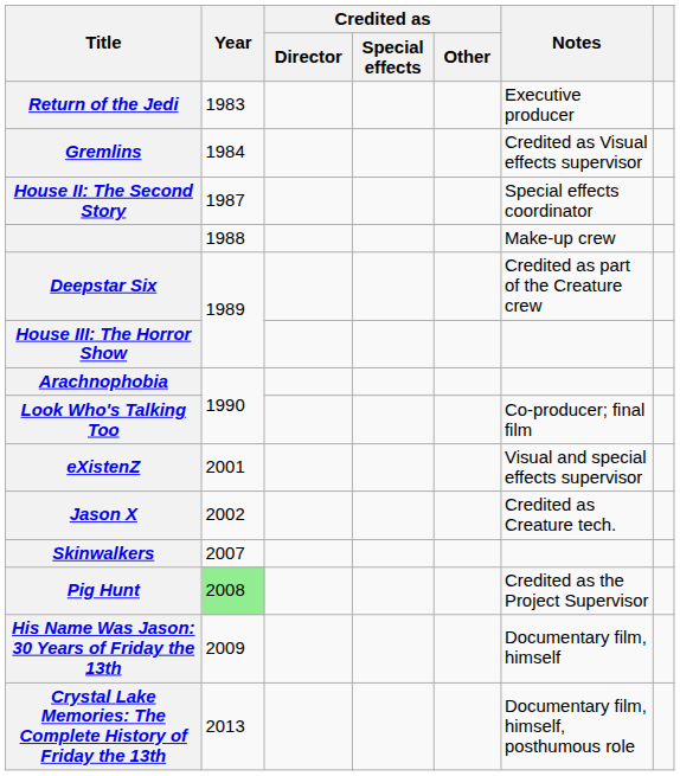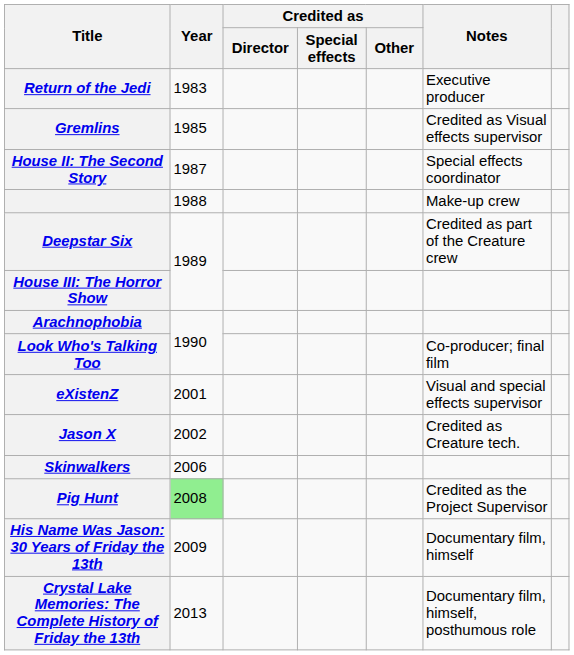 <table class="wikitable sortable plainrowheaders">
 <tr>
 <th width="15%" rowspan="2" scope="col">Title</th>
 <th width="4%" rowspan="2" scope="col">Year</th>
 <th colspan="3" scope="col">Credited as</th>
 <th width="10%" rowspan="2" scope="col" class="unsortable">Notes</th>
 <th width="2%" rowspan="2" scope="col" class="unsortable"></th>
 </tr>
 <tr>
 <th width=3%>Director</th>
 <th width=3%>Special effects</th>
 <th width=3%>Other</th>
 </tr>
 <tr>
 <th scope="row"><em><a href='#'>Return of the Jedi</a></em></th>
 <td>1983</td>
 <td></td>
 <td></td>
 <td></td>
 <td>Executive producer</td>
 <td style="text-align:center;"></td>
 </tr>
 <tr>
 <th scope="row"><em><a href='#'>Gremlins</a></em></th>
-<td>1984</td>
+<td>1985</td>
 <td></td>
 <td></td>
 <td></td>
 <td>Credited as Visual effects supervisor</td>
 <td style="text-align:center;"></td>
 </tr>
 <tr>
 <th scope="row"><em><a href='#'>House II: The Second Story</a></em></th>
 <td>1987</td>
 <td></td>
 <td></td>
 <td></td>
 <td>Special effects coordinator</td>
 <td style="text-align:center;"></td>
 </tr>
 <tr>
 <th scope="row"></th>
 <td>1988</td>
 <td></td>
 <td></td>
 <td></td>
 <td>Make-up crew</td>
 <td style="text-align:center;"></td>
 </tr>
 <tr>
 <th scope="row"><em><a href='#'>Deepstar Six</a></em></th>
 <td rowspan="2">1989</td>
 <td></td>
 <td></td>
 <td></td>
 <td>Credited as part of the Creature crew</td>
 <td style="text-align:center;"></td>
 </tr>
 <tr>
 <th scope="row"><em><a href='#'>House III: The Horror Show</a></em></th>
 <td></td>
 <td></td>
 <td></td>
 <td></td>
 <td style="text-align:center;"></td>
 </tr>
 <tr>
 <th scope="row"><em><a href='#'>Arachnophobia</a></em></th>
 <td rowspan="2">1990</td>
 <td></td>
 <td></td>
 <td></td>
 <td></td>
 <td style="text-align:center;"></td>
 </tr>
 <tr>
 <th scope="row"><em><a href='#'>Look Who's Talking Too</a></em></th>
 <td></td>
 <td></td>
 <td></td>
 <td>Co-producer; final film</td>
 <td style="text-align:center;"></td>
 </tr>
 <tr>
 <th scope="row"><em><a href='#'>eXistenZ</a></em></th>
 <td>2001</td>
 <td></td>
 <td></td>
 <td></td>
 <td>Visual and special effects supervisor</td>
 <td style="text-align:center;"></td>
 </tr>
 <tr>
 <th scope="row"><em><a href='#'>Jason X</a></em></th>
 <td>2002</td>
 <td></td>
 <td></td>
 <td></td>
 <td>Credited as Creature tech.</td>
 <td style="text-align:center;"></td>
 </tr>
 <tr>
 <th scope="row"><em><a href='#'>Skinwalkers</a></em></th>
-<td>2007</td>
+<td>2006</td>
 <td></td>
 <td></td>
 <td></td>
 <td></td>
 <td style="text-align:center;"></td>
 </tr>
 <tr>
 <th scope="row"><em><a href='#'>Pig Hunt</a></em></th>
 <td style="background: lightgreen;">2008</td>
 <td></td>
 <td></td>
 <td></td>
 <td>Credited as the Project Supervisor</td>
 <td style="text-align:center;"></td>
 </tr>
 <tr>
 <th scope="row"><em><a href='#'>His Name Was Jason: 30 Years of Friday the 13th</a></em></th>
 <td>2009</td>
 <td></td>
 <td></td>
 <td></td>
 <td>Documentary film, himself</td>
 <td style="text-align:center;"></td>
 </tr>
 <tr>
 <th scope="row"><em><a href='#'>Crystal Lake Memories: The Complete History of Friday the 13th</a></em></th>
 <td>2013</td>
 <td></td>
 <td></td>
 <td></td>
 <td>Documentary film, himself, posthumous role</td>
 <td style="text-align:center;"></td>
 </tr>
 </table>
